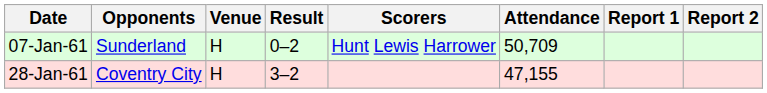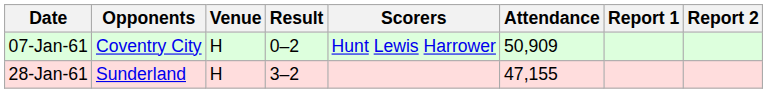 <table class=wikitable>
 <tr>
 <th>Date</th>
 <th>Opponents</th>
 <th>Venue</th>
 <th>Result</th>
 <th>Scorers</th>
 <th>Attendance</th>
 <th>Report 1</th>
 <th>Report 2</th>
 </tr>
 <tr style="background:#dfd;">
 <td>07-Jan-61</td>
-<td><a href='#'>Sunderland</a></td>
+<td><a href='#'>Coventry City</a></td>
 <td>H</td>
 <td>0–2</td>
 <td><a href='#'>Hunt</a>  <a href='#'>Lewis</a>  <a href='#'>Harrower</a> </td>
-<td>50,709</td>
+<td>50,909</td>
 <td></td>
 <td></td>
 </tr>
 <tr style="background:#fdd;">
 <td>28-Jan-61</td>
-<td><a href='#'>Coventry City</a></td>
+<td><a href='#'>Sunderland</a></td>
 <td>H</td>
 <td>3–2</td>
 <td></td>
 <td>47,155</td>
 <td></td>
 <td></td>
 </tr>
 </table>
